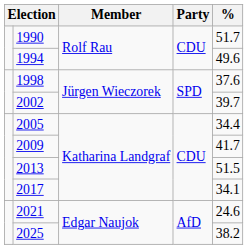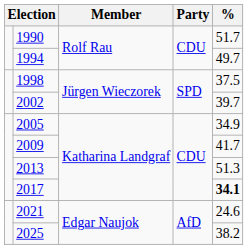 <table class=wikitable>
 <tr>
 <th colspan=2>Election</th>
 <th>Member</th>
 <th>Party</th>
 <th>%</th>
 </tr>
 <tr>
 <td rowspan=2 bgcolor=></td>
 <td><a href='#'>1990</a></td>
 <td rowspan=2><a href='#'>Rolf Rau</a></td>
 <td rowspan=2><a href='#'>CDU</a></td>
 <td align=right>51.7</td>
 </tr>
 <tr>
 <td><a href='#'>1994</a></td>
-<td align=right>49.6</td>
+<td align=right>49.7</td>
 </tr>
 <tr>
 <td rowspan=2 bgcolor=></td>
 <td><a href='#'>1998</a></td>
 <td rowspan=2><a href='#'>Jürgen Wieczorek</a></td>
 <td rowspan=2><a href='#'>SPD</a></td>
-<td align=right>37.6</td>
+<td align=right>37.5</td>
 </tr>
 <tr>
 <td><a href='#'>2002</a></td>
 <td align=right>39.7</td>
 </tr>
 <tr>
 <td rowspan=4 bgcolor=></td>
 <td><a href='#'>2005</a></td>
 <td rowspan=4><a href='#'>Katharina Landgraf</a></td>
 <td rowspan=4><a href='#'>CDU</a></td>
-<td align=right>34.4</td>
+<td align=right>34.9</td>
 </tr>
 <tr>
 <td><a href='#'>2009</a></td>
 <td align=right>41.7</td>
 </tr>
 <tr>
 <td><a href='#'>2013</a></td>
-<td align=right>51.5</td>
+<td align=right>51.3</td>
 </tr>
 <tr>
 <td><a href='#'>2017</a></td>
-<td align=right>34.1</td>
+<td align=right><strong>34.1</strong></td>
 </tr>
 <tr>
 <td rowspan=2 bgcolor=></td>
 <td><a href='#'>2021</a></td>
 <td rowspan=2><a href='#'>Edgar Naujok</a></td>
 <td rowspan=2><a href='#'>AfD</a></td>
 <td align=right>24.6</td>
 </tr>
 <tr>
 <td><a href='#'>2025</a></td>
 <td align=right>38.2</td>
 </tr>
 </table>
